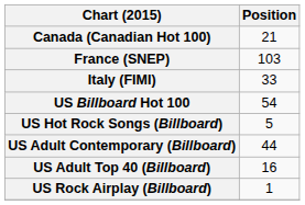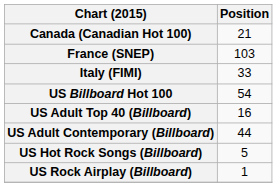 <table class="wikitable sortable plainrowheaders" style="text-align:center">
 <tr>
 <th scope="col">Chart (2015)</th>
 <th scope="col">Position</th>
 </tr>
 <tr>
 <th scope="row">Canada (Canadian Hot 100)</th>
 <td>21</td>
 </tr>
 <tr>
 <th scope="row">France (SNEP)</th>
 <td>103</td>
 </tr>
 <tr>
 <th scope="row">Italy (FIMI)</th>
 <td>33</td>
 </tr>
 <tr>
 <th scope="row">US <em>Billboard</em> Hot 100</th>
 <td>54</td>
 </tr>
 <tr>
-<th scope="row">US Hot Rock Songs (<em>Billboard</em>)</th>
-<td style="text-align:center;">5</td>
+<th scope="row">US Adult Top 40 (<em>Billboard</em>)</th>
+<td style="text-align:center;">16</td>
 </tr>
 <tr>
 <th scope="row">US Adult Contemporary (<em>Billboard</em>)</th>
 <td style="text-align:center;">44</td>
 </tr>
 <tr>
-<th scope="row">US Adult Top 40 (<em>Billboard</em>)</th>
-<td style="text-align:center;">16</td>
+<th scope="row">US Hot Rock Songs (<em>Billboard</em>)</th>
+<td style="text-align:center;">5</td>
 </tr>
 <tr>
 <th scope="row">US Rock Airplay (<em>Billboard</em>)</th>
 <td style="text-align:center;">1</td>
 </tr>
 <tr>
 </tr>
 </table>
